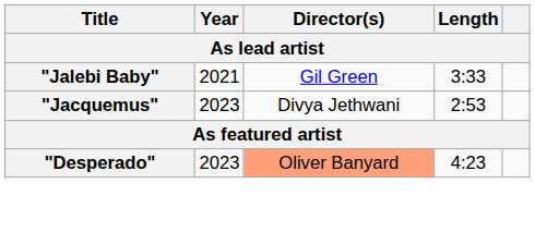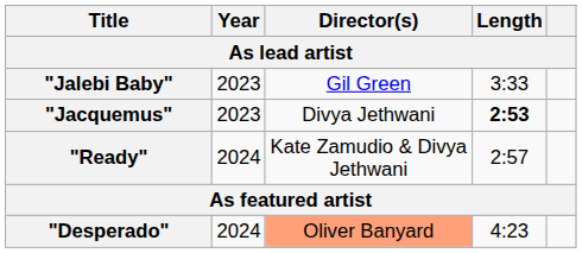 <table class="wikitable plainrowheaders" style="text-align:center;">
 <tr>
 <th scope="col" style="width:10em;">Title</th>
 <th scope="col" style="width:1em;">Year</th>
 <th scope="col" style="width:10em;">Director(s)</th>
 <th scope="col">Length</th>
 <th scope="col" style="width:1em;"></th>
 </tr>
 <tr>
 <th scope="col" colspan="5">As lead artist</th>
 </tr>
 <tr>
 <th scope="row">"Jalebi Baby"<br></th>
-<td>2021</td>
+<td>2023</td>
 <td><a href='#'>Gil Green</a></td>
 <td>3:33</td>
 <td></td>
 </tr>
 <tr>
 <th scope="row">"Jacquemus"</th>
 <td>2023</td>
 <td>Divya Jethwani</td>
-<td>2:53</td>
+<td><strong>2:53</strong></td>
+<td></td>
+</tr>
+<tr>
+<th scope="row">"Ready"</th>
+<td>2024</td>
+<td>Kate Zamudio & Divya Jethwani</td>
+<td>2:57</td>
 <td></td>
 </tr>
 <tr>
 <th scope="col" colspan="5">As featured artist</th>
 </tr>
 <tr>
 <th scope="row">"Desperado"<br></th>
-<td>2023</td>
+<td>2024</td>
 <td style="background: lightsalmon;">Oliver Banyard</td>
 <td>4:23</td>
 <td></td>
 </tr>
 </table>
